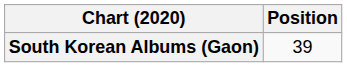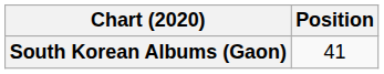 <table class="wikitable plainrowheaders" style="text-align:center;">
 <tr>
 <th>Chart (2020)</th>
 <th>Position</th>
 </tr>
 <tr>
 <th scope="row">South Korean Albums (Gaon)</th>
-<td>39</td>
+<td>41</td>
 </tr>
 </table>
